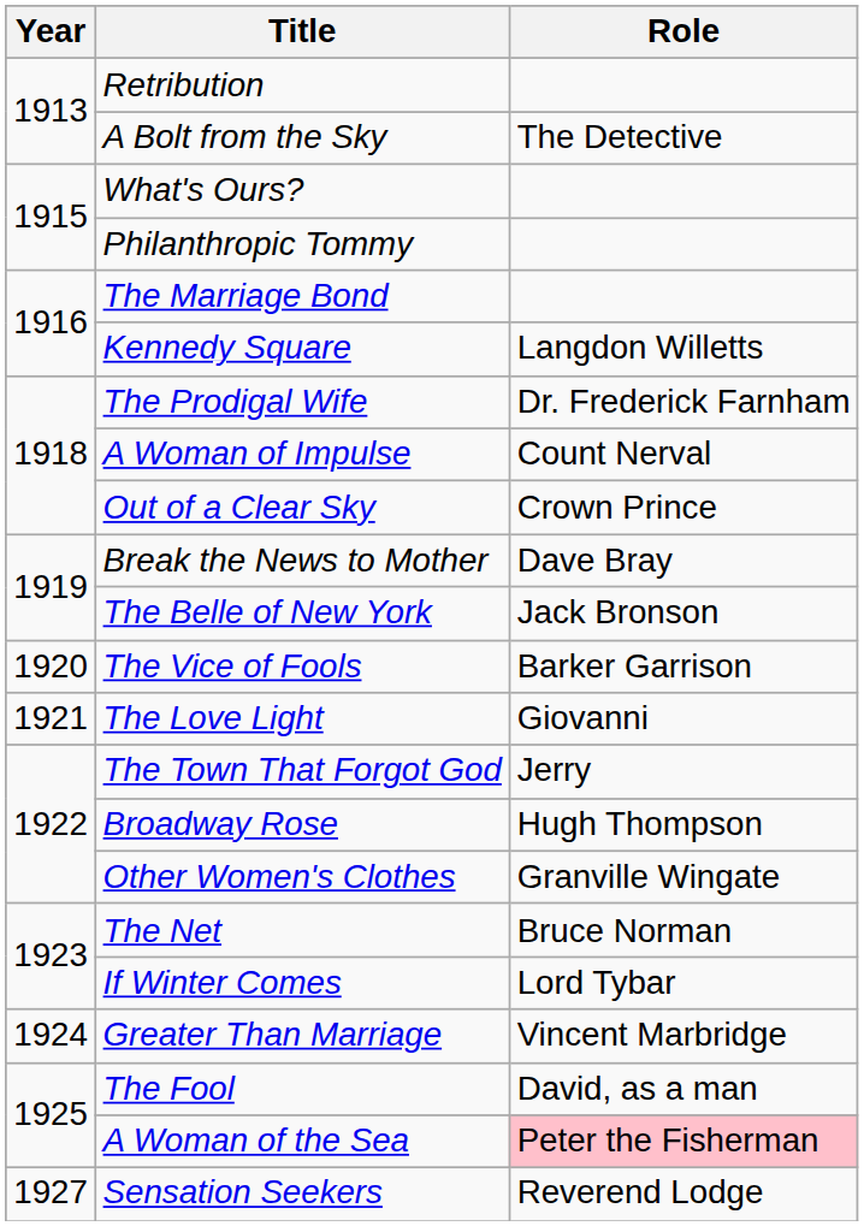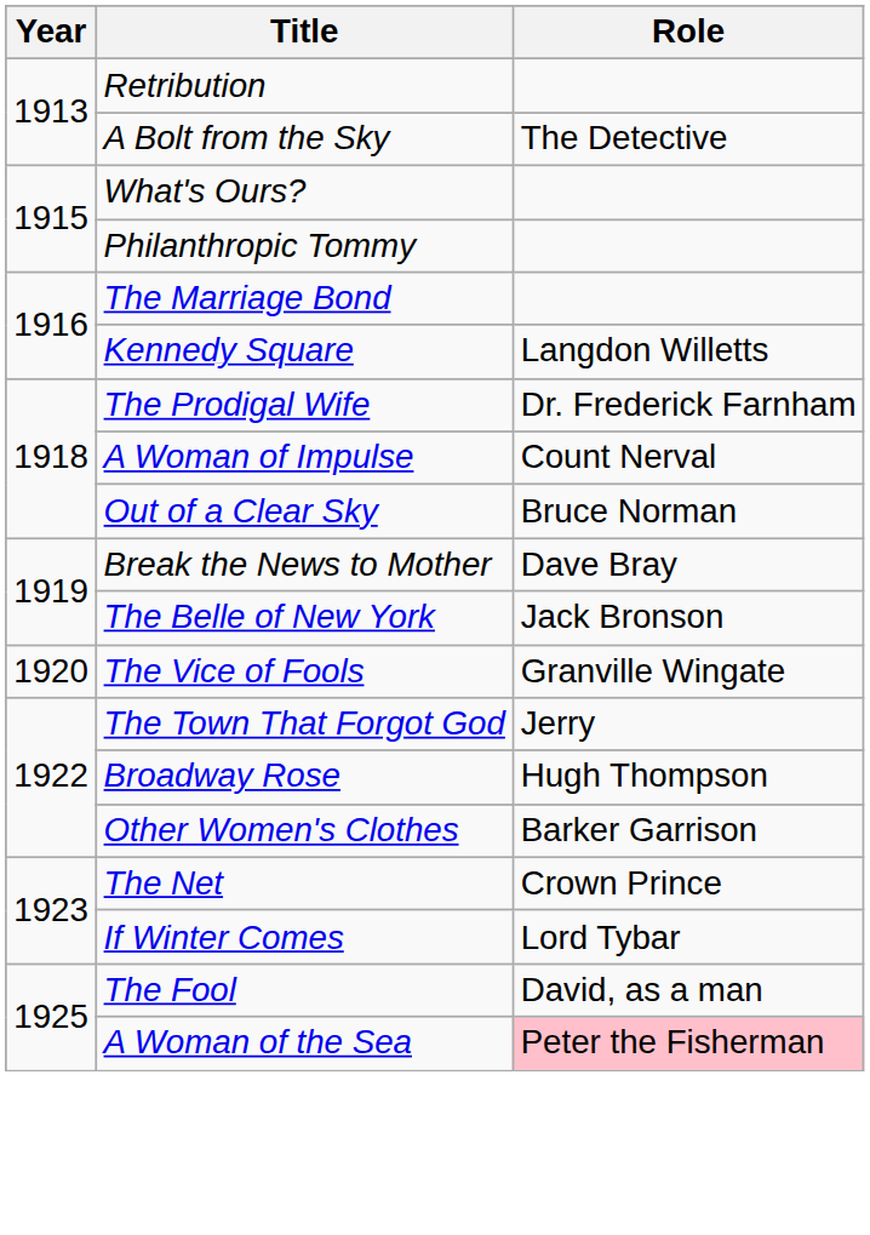 <table class=wikitable>
 <tr>
 <th>Year</th>
 <th>Title</th>
 <th>Role</th>
 </tr>
 <tr>
 <td rowspan=2>1913</td>
 <td><em>Retribution</em></td>
 <td></td>
 </tr>
 <tr>
 <td><em>A Bolt from the Sky</em></td>
 <td>The Detective</td>
 </tr>
 <tr>
 <td rowspan=2>1915</td>
 <td><em>What's Ours?</em></td>
 <td></td>
 </tr>
 <tr>
 <td><em>Philanthropic Tommy</em></td>
 <td></td>
 </tr>
 <tr>
 <td rowspan=2>1916</td>
 <td><em><a href='#'>The Marriage Bond</a></em></td>
 <td></td>
 </tr>
 <tr>
 <td><em><a href='#'>Kennedy Square</a></em></td>
 <td>Langdon Willetts</td>
 </tr>
 <tr>
 <td rowspan=3>1918</td>
 <td><em><a href='#'>The Prodigal Wife</a></em></td>
 <td>Dr. Frederick Farnham</td>
 </tr>
 <tr>
 <td><em><a href='#'>A Woman of Impulse</a></em></td>
 <td>Count Nerval</td>
 </tr>
 <tr>
 <td><em><a href='#'>Out of a Clear Sky</a></em></td>
-<td>Crown Prince</td>
+<td>Bruce Norman</td>
 </tr>
 <tr>
 <td rowspan=2>1919</td>
 <td><em>Break the News to Mother</em></td>
 <td>Dave Bray</td>
 </tr>
 <tr>
 <td><em><a href='#'>The Belle of New York</a></em></td>
 <td>Jack Bronson</td>
 </tr>
 <tr>
 <td>1920</td>
 <td><em><a href='#'>The Vice of Fools</a></em></td>
-<td>Barker Garrison</td>
-</tr>
-<tr>
-<td>1921</td>
-<td><em><a href='#'>The Love Light</a></em></td>
-<td>Giovanni</td>
+<td>Granville Wingate</td>
 </tr>
 <tr>
 <td rowspan=3>1922</td>
 <td><em><a href='#'>The Town That Forgot God</a></em></td>
 <td>Jerry</td>
 </tr>
 <tr>
 <td><em><a href='#'>Broadway Rose</a></em></td>
 <td>Hugh Thompson</td>
 </tr>
 <tr>
 <td><em><a href='#'>Other Women's Clothes</a></em></td>
-<td>Granville Wingate</td>
+<td>Barker Garrison</td>
 </tr>
 <tr>
 <td rowspan=2>1923</td>
 <td><em><a href='#'>The Net</a></em></td>
-<td>Bruce Norman</td>
+<td>Crown Prince</td>
 </tr>
 <tr>
 <td><em><a href='#'>If Winter Comes</a></em></td>
 <td>Lord Tybar</td>
-</tr>
-<tr>
-<td>1924</td>
-<td><em><a href='#'>Greater Than Marriage</a></em></td>
-<td>Vincent Marbridge</td>
 </tr>
 <tr>
 <td rowspan=2>1925</td>
 <td><em><a href='#'>The Fool</a></em></td>
 <td>David, as a man</td>
 </tr>
 <tr>
 <td><em><a href='#'>A Woman of the Sea</a></em></td>
 <td style="background: pink;">Peter the Fisherman</td>
 </tr>
-<tr>
-<td>1927</td>
-<td><em><a href='#'>Sensation Seekers</a></em></td>
-<td>Reverend Lodge</td>
-</tr>
 </table>
